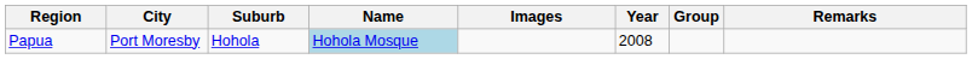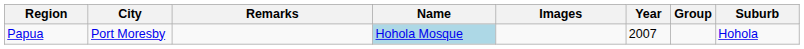 <table class="wikitable sortable">
 <tr>
 <th align=left width=100px>Region</th>
 <th align=left width=100px>City</th>
-<th align=left width=100px>Suburb</th>
+<th align=left width=250px class=unsortable>Remarks</th>
 <th align=left width=150px>Name</th>
 <th align=center width=160px class=unsortable>Images</th>
 <th align=left width=050px>Year</th>
 <th align=center width=050px>Group</th>
-<th align=left width=250px class=unsortable>Remarks</th>
+<th align=left width=100px>Suburb</th>
 </tr>
 <tr valign=top>
 <td><a href='#'>Papua</a></td>
 <td><a href='#'>Port Moresby</a></td>
-<td><a href='#'>Hohola</a></td>
+<td></td>
 <td style="background: lightblue;"><a href='#'>Hohola Mosque</a></td>
 <td></td>
-<td>2008</td>
+<td>2007</td>
 <td></td>
-<td></td>
+<td><a href='#'>Hohola</a></td>
 </tr>
 </table>
